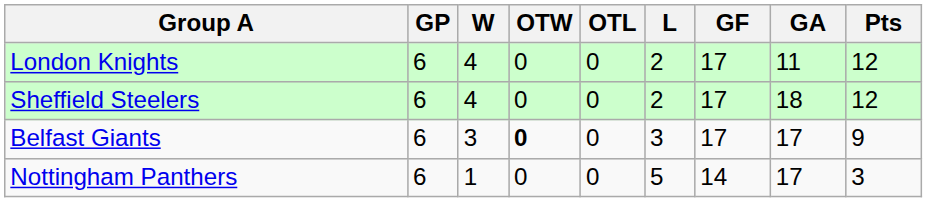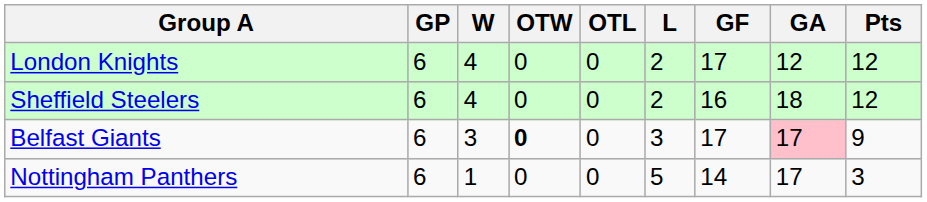 <table class="wikitable">
 <tr>
 <th width="40%">Group A</th>
 <th width="5%">GP</th>
 <th width="5%">W</th>
 <th width="5%">OTW</th>
 <th width="5%">OTL</th>
 <th width="5%">L</th>
 <th width="7.5%">GF</th>
 <th width="7.5%">GA</th>
 <th width="7.5%">Pts</th>
 </tr>
 <tr bgcolor="#CCFFCC">
 <td><a href='#'>London Knights</a></td>
 <td>6</td>
 <td>4</td>
 <td>0</td>
 <td>0</td>
 <td>2</td>
 <td>17</td>
-<td>11</td>
+<td>12</td>
 <td>12</td>
 </tr>
 <tr bgcolor="#CCFFCC">
 <td><a href='#'>Sheffield Steelers</a></td>
 <td>6</td>
 <td>4</td>
 <td>0</td>
 <td>0</td>
 <td>2</td>
-<td>17</td>
+<td>16</td>
 <td>18</td>
 <td>12</td>
 </tr>
 <tr>
 <td><a href='#'>Belfast Giants</a></td>
 <td>6</td>
 <td>3</td>
 <td><strong>0</strong></td>
 <td>0</td>
 <td>3</td>
 <td>17</td>
-<td>17</td>
+<td style="background: pink;">17</td>
 <td>9</td>
 </tr>
 <tr>
 <td><a href='#'>Nottingham Panthers</a></td>
 <td>6</td>
 <td>1</td>
 <td>0</td>
 <td>0</td>
 <td>5</td>
 <td>14</td>
 <td>17</td>
 <td>3</td>
 </tr>
 </table>
